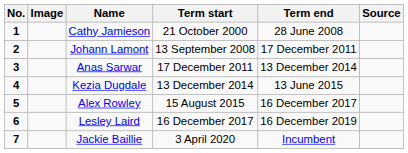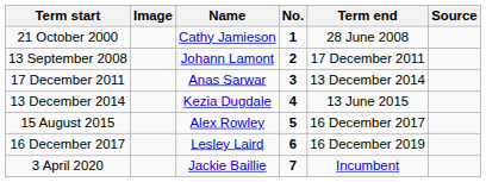 <table class="wikitable" style="font-size:100%; text-align:center;">
 <tr>
-<th>No.</th>
+<th>Term start</th>
 <th>Image</th>
 <th>Name</th>
-<th>Term start</th>
+<th>No.</th>
 <th>Term end</th>
 <th>Source</th>
 </tr>
 <tr>
-<td><strong>1</strong></td>
+<td>21 October 2000</td>
 <td></td>
 <td><a href='#'>Cathy Jamieson</a></td>
-<td>21 October 2000</td>
+<td><strong>1</strong></td>
 <td>28 June 2008</td>
 <td></td>
 </tr>
 <tr>
-<td><strong>2</strong></td>
+<td>13 September 2008</td>
 <td></td>
 <td><a href='#'>Johann Lamont</a></td>
-<td>13 September 2008</td>
+<td><strong>2</strong></td>
 <td>17 December 2011</td>
 <td></td>
 </tr>
 <tr>
-<td><strong>3</strong></td>
+<td>17 December 2011</td>
 <td></td>
 <td><a href='#'>Anas Sarwar</a></td>
-<td>17 December 2011</td>
+<td><strong>3</strong></td>
 <td>13 December 2014</td>
 <td></td>
 </tr>
 <tr>
-<td><strong>4</strong></td>
+<td>13 December 2014</td>
 <td></td>
 <td><a href='#'>Kezia Dugdale</a></td>
-<td>13 December 2014</td>
+<td><strong>4</strong></td>
 <td>13 June 2015</td>
 <td></td>
 </tr>
 <tr>
-<td><strong>5</strong></td>
+<td>15 August 2015</td>
 <td></td>
 <td><a href='#'>Alex Rowley</a></td>
-<td>15 August 2015</td>
+<td><strong>5</strong></td>
 <td>16 December 2017</td>
 <td></td>
 </tr>
 <tr>
-<td><strong>6</strong></td>
+<td>16 December 2017</td>
 <td></td>
 <td><a href='#'>Lesley Laird</a></td>
-<td>16 December 2017</td>
+<td><strong>6</strong></td>
 <td>16 December 2019</td>
 <td></td>
 </tr>
 <tr>
-<td><strong>7</strong></td>
+<td>3 April 2020</td>
 <td></td>
 <td><a href='#'>Jackie Baillie</a></td>
-<td>3 April 2020</td>
+<td><strong>7</strong></td>
 <td><a href='#'>Incumbent</a></td>
 <td></td>
 </tr>
 </table>
